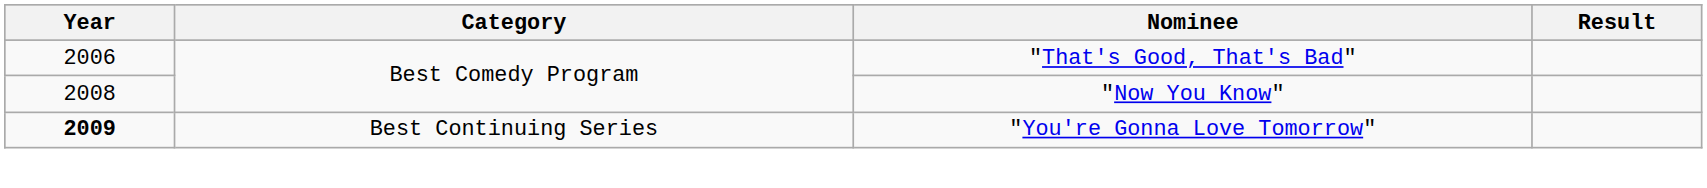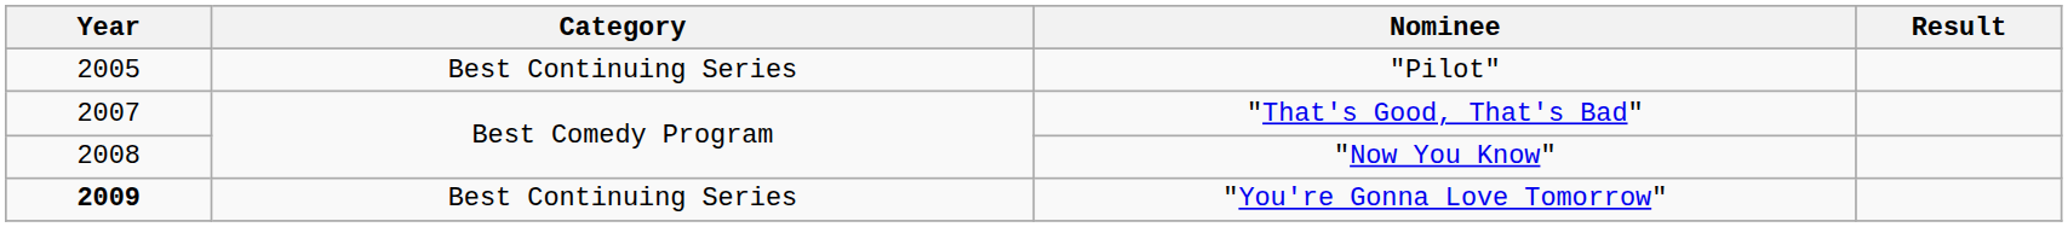 <table class="wikitable" width="80%">
 <tr>
 <th width="10%">Year</th>
 <th width="40%">Category</th>
 <th width="40%">Nominee</th>
 <th width="10%">Result</th>
 </tr>
 <tr>
-<td align="center">2006</td>
+<td align="center">2005</td>
+<td align="center">Best Continuing Series</td>
+<td align="center">"Pilot"</td>
+<td></td>
+</tr>
+<tr>
+<td align="center">2007</td>
 <td rowspan="2" align="center">Best Comedy Program</td>
 <td align="center">"<a href='#'>That's Good, That's Bad</a>"</td>
 <td></td>
 </tr>
 <tr>
 <td align="center">2008</td>
 <td align="center">"<a href='#'>Now You Know</a>"</td>
 <td></td>
 </tr>
 <tr>
 <td align="center"><strong>2009</strong></td>
 <td align="center">Best Continuing Series</td>
 <td align="center">"<a href='#'>You're Gonna Love Tomorrow</a>"</td>
 <td></td>
 </tr>
 </table>
